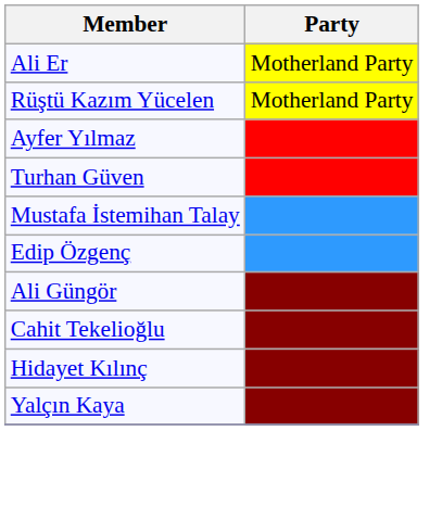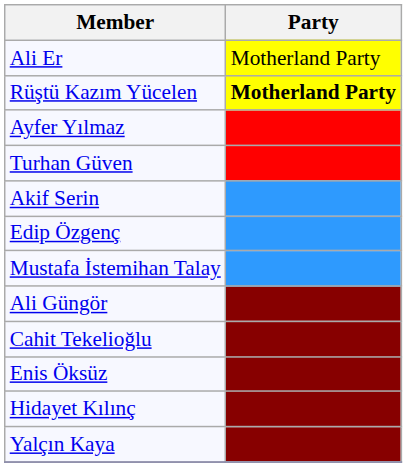 <table class=wikitable style="border:1px solid #8888aa; background-color:#f7f8ff; padding:0px; font-size:90%;">
 <tr>
 <th>Member</th>
 <th>Party</th>
 </tr>
 <tr>
 <td><a href='#'>Ali Er</a></td>
 <td style="background: #ffff00">Motherland Party</td>
 </tr>
 <tr>
 <td><a href='#'>Rüştü Kazım Yücelen</a></td>
-<td style="background: #ffff00">Motherland Party</td>
+<td style="background: #ffff00"><strong>Motherland Party</strong></td>
 </tr>
 <tr>
 <td><a href='#'>Ayfer Yılmaz</a></td>
 <td style="background: #ff0000"></td>
 </tr>
 <tr>
 <td><a href='#'>Turhan Güven</a></td>
 <td style="background: #ff0000"></td>
 </tr>
 <tr>
-<td><a href='#'>Mustafa İstemihan Talay</a></td>
+<td><a href='#'>Akif Serin</a></td>
 <td style="background: #2E9AFE"></td>
 </tr>
 <tr>
 <td><a href='#'>Edip Özgenç</a></td>
+<td style="background: #2E9AFE"></td>
+</tr>
+<tr>
+<td><a href='#'>Mustafa İstemihan Talay</a></td>
 <td style="background: #2E9AFE"></td>
 </tr>
 <tr>
 <td><a href='#'>Ali Güngör</a></td>
 <td style="background: #870000"></td>
 </tr>
 <tr>
 <td><a href='#'>Cahit Tekelioğlu</a></td>
+<td style="background: #870000"></td>
+</tr>
+<tr>
+<td><a href='#'>Enis Öksüz</a></td>
 <td style="background: #870000"></td>
 </tr>
 <tr>
 <td><a href='#'>Hidayet Kılınç</a></td>
 <td style="background: #870000"></td>
 </tr>
 <tr>
 <td><a href='#'>Yalçın Kaya</a></td>
 <td style="background: #870000"></td>
 </tr>
 <tr>
 </tr>
 </table>
